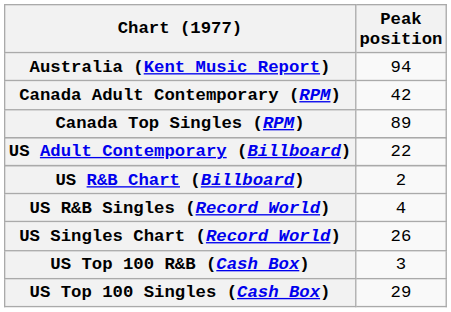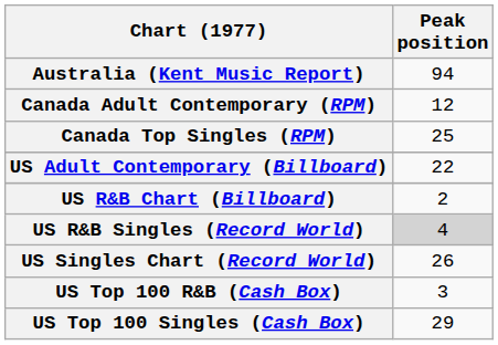 <table class="wikitable sortable plainrowheaders" style="text-align:center">
 <tr>
 <th scope="col">Chart (1977)</th>
 <th scope="col">Peak<br>position</th>
 </tr>
 <tr>
 <th scope="row">Australia (<a href='#'>Kent Music Report</a>)</th>
 <td>94</td>
 </tr>
 <tr>
 <th scope="row">Canada Adult Contemporary (<em><a href='#'>RPM</a></em>)</th>
-<td>42</td>
+<td>12</td>
 </tr>
 <tr>
 <th scope="row">Canada Top Singles (<em><a href='#'>RPM</a></em>)</th>
-<td>89</td>
+<td>25</td>
 </tr>
 <tr>
 </tr>
 <tr>
 <th scope="row">US <a href='#'>Adult Contemporary</a> (<em><a href='#'>Billboard</a></em>)</th>
 <td>22</td>
 </tr>
 <tr>
 </tr>
 <tr>
 <th scope="row">US <a href='#'>R&B Chart</a> (<em><a href='#'>Billboard</a></em>)</th>
 <td>2</td>
 </tr>
 <tr>
 <th scope="row">US R&B Singles (<em><a href='#'>Record World</a></em>)</th>
-<td>4</td>
+<td style="background: lightgrey;">4</td>
 </tr>
 <tr>
 <th scope="row">US Singles Chart (<em><a href='#'>Record World</a></em>)</th>
 <td>26</td>
 </tr>
 <tr>
 <th scope="row">US Top 100 R&B (<em><a href='#'>Cash Box</a></em>)</th>
 <td>3</td>
 </tr>
 <tr>
 <th scope="row">US Top 100 Singles (<em><a href='#'>Cash Box</a></em>)</th>
 <td>29</td>
 </tr>
 </table>
